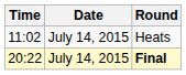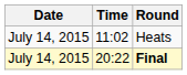 <table class="wikitable">
 <tr>
+<th>Date</th>
 <th>Time</th>
-<th>Date</th>
 <th>Round</th>
 </tr>
 <tr>
+<td>July 14, 2015</td>
 <td>11:02</td>
-<td>July 14, 2015</td>
 <td>Heats</td>
 </tr>
 <tr style=background:lemonchiffon>
+<td>July 14, 2015</td>
 <td>20:22</td>
-<td>July 14, 2015</td>
 <td><strong>Final</strong></td>
 </tr>
 </table>
